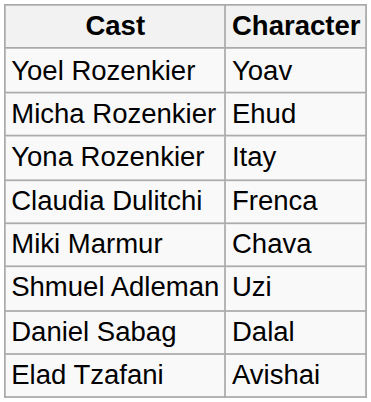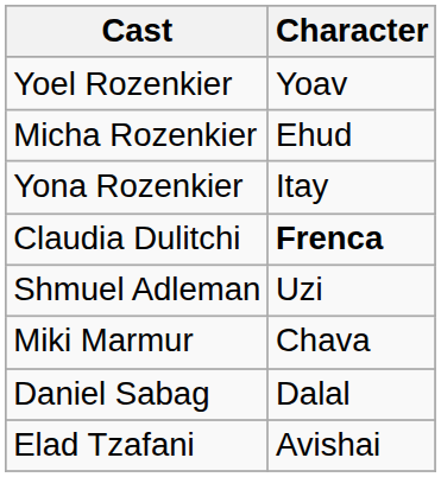 <table class="wikitable">
 <tr>
 <th>Сast</th>
 <th>Character</th>
 </tr>
 <tr>
 <td>Yoel Rozenkier</td>
 <td>Yoav</td>
 </tr>
 <tr>
 <td>Micha Rozenkier</td>
 <td>Ehud</td>
 </tr>
 <tr>
 <td>Yona Rozenkier</td>
 <td>Itay</td>
 </tr>
 <tr>
 <td>Claudia Dulitchi</td>
-<td>Frenca</td>
+<td><strong>Frenca</strong></td>
+</tr>
+<tr>
+<td>Shmuel Adleman</td>
+<td>Uzi</td>
 </tr>
 <tr>
 <td>Miki Marmur</td>
 <td>Chava</td>
-</tr>
-<tr>
-<td>Shmuel Adleman</td>
-<td>Uzi</td>
 </tr>
 <tr>
 <td>Daniel Sabag</td>
 <td>Dalal</td>
 </tr>
 <tr>
 <td>Elad Tzafani</td>
 <td>Avishai</td>
 </tr>
 </table>
